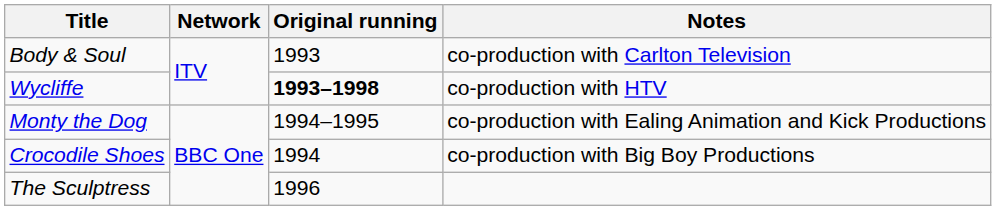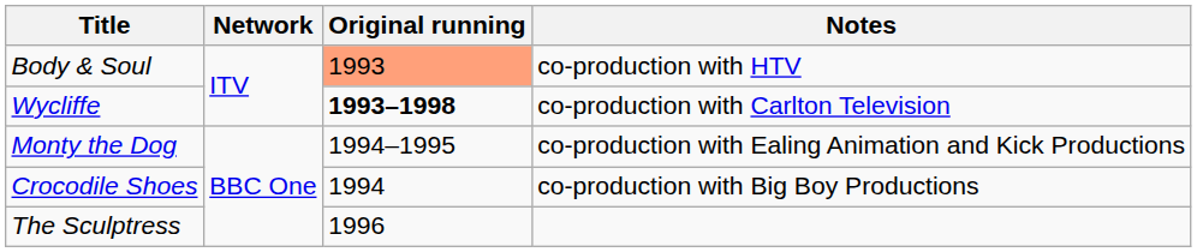 <table class="wikitable sortable">
 <tr>
 <th>Title</th>
 <th>Network</th>
 <th>Original running</th>
 <th>Notes</th>
 </tr>
 <tr>
 <td><em>Body & Soul</em></td>
 <td rowspan="2"><a href='#'>ITV</a></td>
-<td>1993</td>
-<td>co-production with <a href='#'>Carlton Television</a></td>
+<td style="background: lightsalmon;">1993</td>
+<td>co-production with <a href='#'>HTV</a></td>
 </tr>
 <tr>
 <td><em><a href='#'>Wycliffe</a></em></td>
 <td><strong>1993–1998</strong></td>
-<td>co-production with <a href='#'>HTV</a></td>
+<td>co-production with <a href='#'>Carlton Television</a></td>
 </tr>
 <tr>
 <td><em><a href='#'>Monty the Dog</a></em></td>
 <td rowspan="3"><a href='#'>BBC One</a></td>
 <td>1994–1995</td>
 <td>co-production with Ealing Animation and Kick Productions</td>
 </tr>
 <tr>
 <td><em><a href='#'>Crocodile Shoes</a></em></td>
 <td>1994</td>
 <td>co-production with Big Boy Productions</td>
 </tr>
 <tr>
 <td><em>The Sculptress</em></td>
 <td>1996</td>
 <td></td>
 </tr>
 </table>
